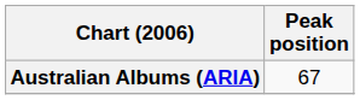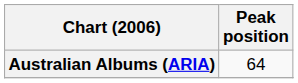 <table class="wikitable sortable plainrowheaders">
 <tr>
 <th>Chart (2006)</th>
 <th>Peak<br>position</th>
 </tr>
 <tr>
 <th scope="row">Australian Albums (<a href='#'>ARIA</a>)</th>
-<td align="center">67</td>
+<td align="center">64</td>
 </tr>
 <tr>
 </tr>
 <tr>
 </tr>
 <tr>
 </tr>
 </table>
